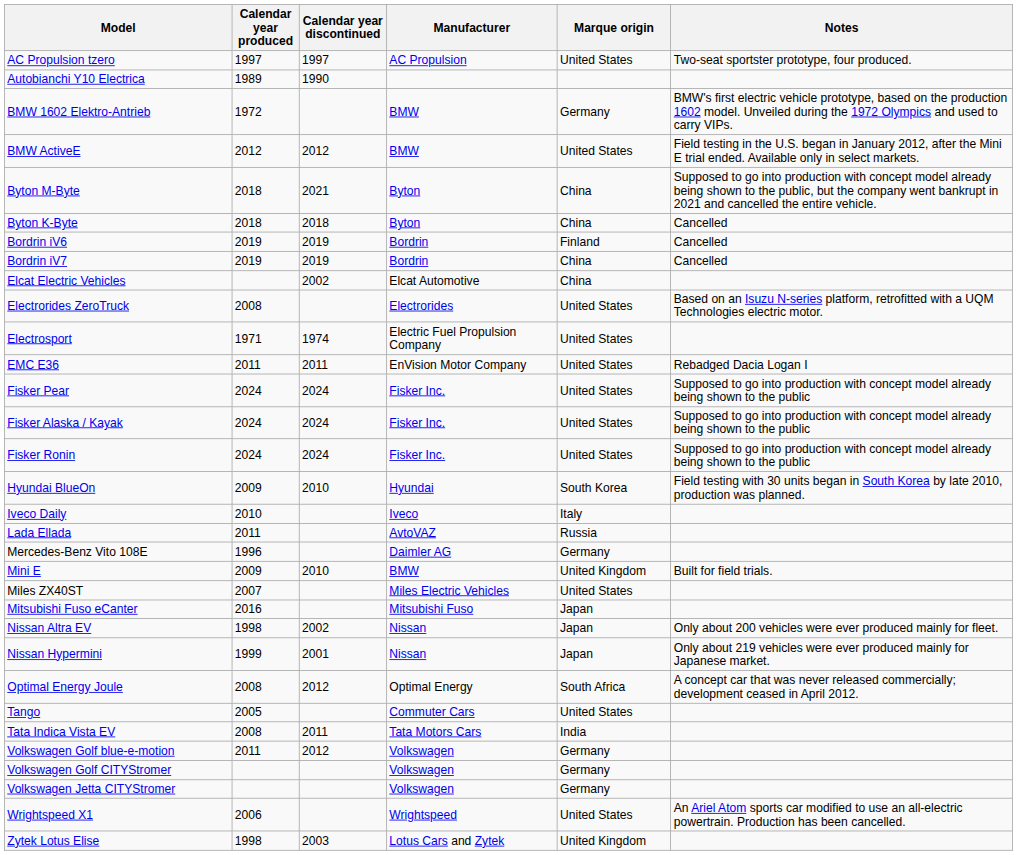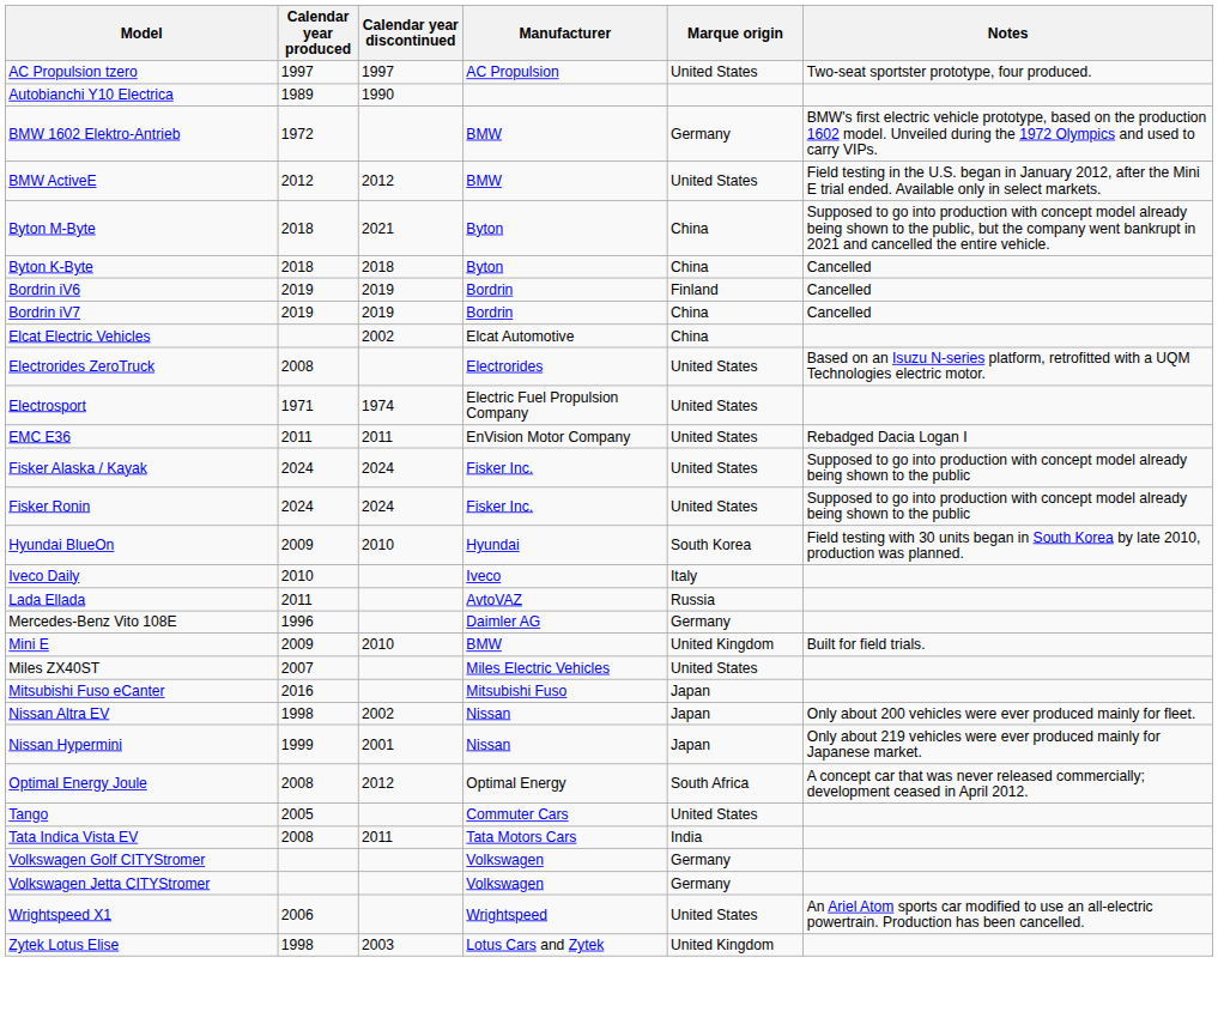 <table class="wikitable sortable" width="95%" style="font-size:90%">
 <tr>
 <th width="20%">Model</th>
 <th width="5%">Calendar year produced</th>
 <th width="5%">Calendar year discontinued</th>
 <th width="15%">Manufacturer</th>
 <th width="10%">Marque origin</th>
 <th width="30%">Notes</th>
 </tr>
 <tr>
 <td><a href='#'>AC Propulsion tzero</a></td>
 <td>1997</td>
 <td>1997</td>
 <td><a href='#'>AC Propulsion</a></td>
 <td>United States</td>
 <td>Two-seat sportster prototype, four produced.</td>
 </tr>
 <tr>
 <td><a href='#'>Autobianchi Y10 Electrica</a></td>
 <td>1989</td>
 <td>1990</td>
 <td></td>
 <td></td>
 <td></td>
 </tr>
 <tr>
 <td><a href='#'>BMW 1602 Elektro-Antrieb</a></td>
 <td>1972</td>
 <td></td>
 <td><a href='#'>BMW</a></td>
 <td>Germany</td>
 <td>BMW's first electric vehicle prototype, based on the production <a href='#'>1602</a> model. Unveiled during the <a href='#'>1972 Olympics</a> and used to carry VIPs.</td>
 </tr>
 <tr>
 <td><a href='#'>BMW ActiveE</a></td>
 <td>2012</td>
 <td>2012</td>
 <td><a href='#'>BMW</a></td>
 <td>United States</td>
 <td>Field testing in the U.S. began in January 2012, after the Mini E trial ended. Available only in select markets.</td>
 </tr>
 <tr>
 <td><a href='#'>Byton M-Byte</a></td>
 <td>2018</td>
 <td>2021</td>
 <td><a href='#'>Byton</a></td>
 <td>China</td>
 <td>Supposed to go into production with concept model already being shown to the public, but the company went bankrupt in 2021 and cancelled the entire vehicle.</td>
 </tr>
 <tr>
 <td><a href='#'>Byton K-Byte</a></td>
 <td>2018</td>
 <td>2018</td>
 <td><a href='#'>Byton</a></td>
 <td>China</td>
 <td>Cancelled</td>
 </tr>
 <tr>
 <td><a href='#'>Bordrin iV6</a></td>
 <td>2019</td>
 <td>2019</td>
 <td><a href='#'>Bordrin</a></td>
 <td>Finland</td>
 <td>Cancelled</td>
 </tr>
 <tr>
 <td><a href='#'>Bordrin iV7</a></td>
 <td>2019</td>
 <td>2019</td>
 <td><a href='#'>Bordrin</a></td>
 <td>China</td>
 <td>Cancelled</td>
 </tr>
 <tr>
 <td><a href='#'>Elcat Electric Vehicles</a></td>
 <td></td>
 <td>2002</td>
 <td>Elcat Automotive</td>
 <td>China</td>
 <td></td>
 </tr>
 <tr>
 <td><a href='#'>Electrorides ZeroTruck</a></td>
 <td>2008</td>
 <td></td>
 <td><a href='#'>Electrorides</a></td>
 <td>United States</td>
 <td>Based on an <a href='#'>Isuzu N-series</a> platform, retrofitted with a UQM Technologies electric motor.</td>
 </tr>
 <tr>
 <td><a href='#'>Electrosport</a></td>
 <td>1971</td>
 <td>1974</td>
 <td>Electric Fuel Propulsion Company</td>
 <td>United States</td>
 <td></td>
 </tr>
 <tr>
 <td><a href='#'>EMC E36</a></td>
 <td>2011</td>
 <td>2011</td>
 <td>EnVision Motor Company</td>
 <td>United States</td>
 <td>Rebadged Dacia Logan I</td>
-</tr>
-<tr>
-<td><a href='#'>Fisker Pear</a></td>
-<td>2024</td>
-<td>2024</td>
-<td><a href='#'>Fisker Inc.</a></td>
-<td>United States</td>
-<td>Supposed to go into production with concept model already being shown to the public</td>
 </tr>
 <tr>
 <td><a href='#'>Fisker Alaska / Kayak</a></td>
 <td>2024</td>
 <td>2024</td>
 <td><a href='#'>Fisker Inc.</a></td>
 <td>United States</td>
 <td>Supposed to go into production with concept model already being shown to the public</td>
 </tr>
 <tr>
 <td><a href='#'>Fisker Ronin</a></td>
 <td>2024</td>
 <td>2024</td>
 <td><a href='#'>Fisker Inc.</a></td>
 <td>United States</td>
 <td>Supposed to go into production with concept model already being shown to the public</td>
 </tr>
 <tr>
 <td><a href='#'>Hyundai BlueOn</a></td>
 <td>2009</td>
 <td>2010</td>
 <td><a href='#'>Hyundai</a></td>
 <td>South Korea</td>
 <td>Field testing with 30 units began in <a href='#'>South Korea</a> by late 2010, production was planned.</td>
 </tr>
 <tr>
 <td><a href='#'>Iveco Daily</a></td>
 <td>2010</td>
 <td></td>
 <td><a href='#'>Iveco</a></td>
 <td>Italy</td>
 <td></td>
 </tr>
 <tr>
 <td><a href='#'>Lada Ellada</a></td>
 <td>2011</td>
 <td></td>
 <td><a href='#'>AvtoVAZ</a></td>
 <td>Russia</td>
 <td></td>
 </tr>
 <tr>
 <td>Mercedes-Benz Vito 108E</td>
 <td>1996</td>
 <td></td>
 <td><a href='#'>Daimler AG</a></td>
 <td>Germany</td>
 <td></td>
 </tr>
 <tr>
 <td><a href='#'>Mini E</a></td>
 <td>2009</td>
 <td>2010</td>
 <td><a href='#'>BMW</a></td>
 <td>United Kingdom</td>
 <td>Built for field trials.</td>
 </tr>
 <tr>
 <td>Miles ZX40ST</td>
 <td>2007</td>
 <td></td>
 <td><a href='#'>Miles Electric Vehicles</a></td>
 <td>United States</td>
 <td></td>
 </tr>
 <tr>
 <td><a href='#'>Mitsubishi Fuso eCanter</a></td>
 <td>2016</td>
 <td></td>
 <td><a href='#'>Mitsubishi Fuso</a></td>
 <td>Japan</td>
 <td></td>
 </tr>
 <tr>
 <td><a href='#'>Nissan Altra EV</a></td>
 <td>1998</td>
 <td>2002</td>
 <td><a href='#'>Nissan</a></td>
 <td>Japan</td>
 <td>Only about 200 vehicles were ever produced mainly for fleet.</td>
 </tr>
 <tr>
 <td><a href='#'>Nissan Hypermini</a></td>
 <td>1999</td>
 <td>2001</td>
 <td><a href='#'>Nissan</a></td>
 <td>Japan</td>
 <td>Only about 219 vehicles were ever produced mainly for Japanese market.</td>
 </tr>
 <tr>
 <td><a href='#'>Optimal Energy Joule</a></td>
 <td>2008</td>
 <td>2012</td>
 <td>Optimal Energy</td>
 <td>South Africa</td>
 <td>A concept car that was never released commercially; development ceased in April 2012.</td>
 </tr>
 <tr>
 <td><a href='#'>Tango</a></td>
 <td>2005</td>
 <td></td>
 <td><a href='#'>Commuter Cars</a></td>
 <td>United States</td>
 <td></td>
 </tr>
 <tr>
 <td><a href='#'>Tata Indica Vista EV</a></td>
 <td>2008</td>
 <td>2011</td>
 <td><a href='#'>Tata Motors Cars</a></td>
 <td>India</td>
 <td></td>
 </tr>
 <tr>
-<td><a href='#'>Volkswagen Golf blue-e-motion</a></td>
-<td>2011</td>
-<td>2012</td>
-<td><a href='#'>Volkswagen</a></td>
-<td>Germany</td>
-<td></td>
-</tr>
-<tr>
 <td><a href='#'>Volkswagen Golf CITYStromer</a></td>
 <td></td>
 <td></td>
 <td><a href='#'>Volkswagen</a></td>
 <td>Germany</td>
 <td></td>
 </tr>
 <tr>
 <td><a href='#'>Volkswagen Jetta CITYStromer</a></td>
 <td></td>
 <td></td>
 <td><a href='#'>Volkswagen</a></td>
 <td>Germany</td>
 <td></td>
 </tr>
 <tr>
 <td><a href='#'>Wrightspeed X1</a></td>
 <td>2006</td>
 <td></td>
 <td><a href='#'>Wrightspeed</a></td>
 <td>United States</td>
 <td>An <a href='#'>Ariel Atom</a> sports car modified to use an all-electric powertrain. Production has been cancelled.</td>
 </tr>
 <tr>
 <td><a href='#'>Zytek Lotus Elise</a></td>
 <td>1998</td>
 <td>2003</td>
 <td><a href='#'>Lotus Cars</a> and <a href='#'>Zytek</a></td>
 <td>United Kingdom</td>
 <td></td>
 </tr>
 </table>
